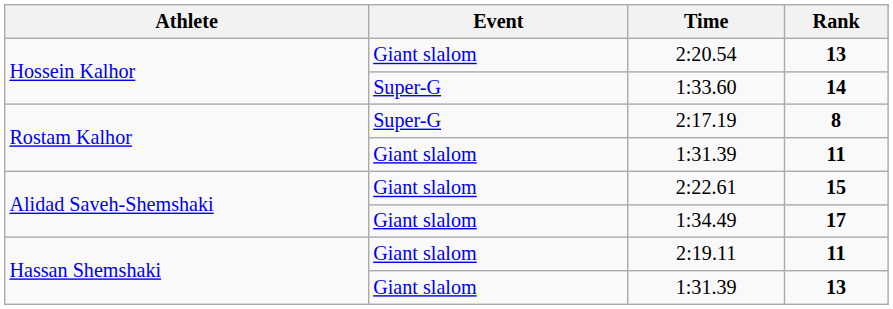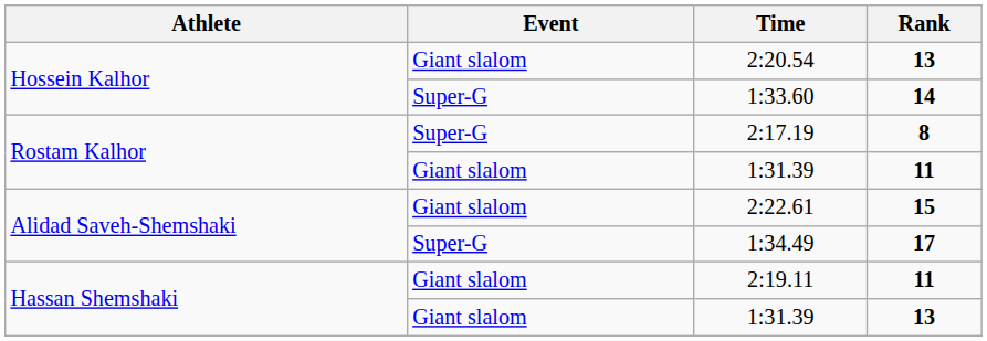 <table class="wikitable" width="50%" style="text-align:center; font-size:90%">
 <tr>
 <th width="35%">Athlete</th>
 <th width="25%">Event</th>
 <th width="15%">Time</th>
 <th width="10%">Rank</th>
 </tr>
 <tr>
 <td rowspan=2 align="left"><a href='#'>Hossein Kalhor</a></td>
 <td align="left"><a href='#'>Giant slalom</a></td>
 <td>2:20.54</td>
 <td><strong>13</strong></td>
 </tr>
 <tr>
 <td align="left"><a href='#'>Super-G</a></td>
 <td>1:33.60</td>
 <td><strong>14</strong></td>
 </tr>
 <tr>
 <td rowspan=2 align="left"><a href='#'>Rostam Kalhor</a></td>
 <td align="left"><a href='#'>Super-G</a></td>
 <td>2:17.19</td>
 <td><strong>8</strong></td>
 </tr>
 <tr>
 <td align="left"><a href='#'>Giant slalom</a></td>
 <td>1:31.39</td>
 <td><strong>11</strong></td>
 </tr>
 <tr>
 <td rowspan=2 align="left"><a href='#'>Alidad Saveh-Shemshaki</a></td>
 <td align="left"><a href='#'>Giant slalom</a></td>
 <td>2:22.61</td>
 <td><strong>15</strong></td>
 </tr>
 <tr>
-<td align="left"><a href='#'>Giant slalom</a></td>
+<td align="left"><a href='#'>Super-G</a></td>
 <td>1:34.49</td>
 <td><strong>17</strong></td>
 </tr>
 <tr>
 <td rowspan=2 align="left"><a href='#'>Hassan Shemshaki</a></td>
 <td align="left"><a href='#'>Giant slalom</a></td>
 <td>2:19.11</td>
 <td><strong>11</strong></td>
 </tr>
 <tr>
 <td align="left"><a href='#'>Giant slalom</a></td>
 <td>1:31.39</td>
 <td><strong>13</strong></td>
 </tr>
 </table>
